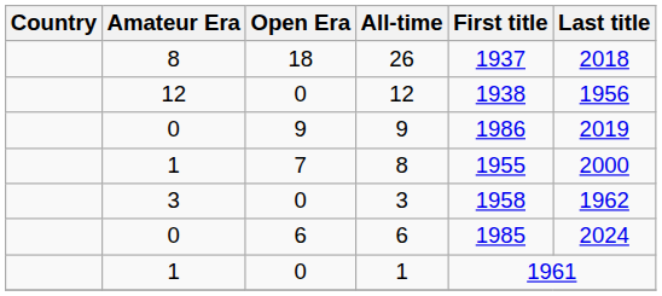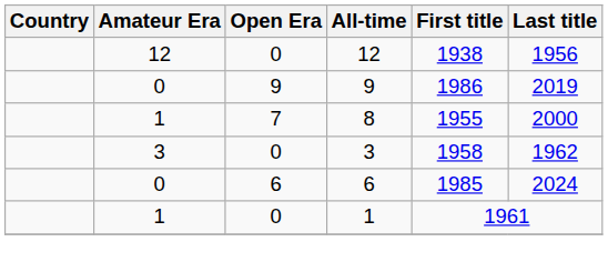 <table class="wikitable sortable">
 <tr>
 <th>Country</th>
 <th>Amateur Era</th>
 <th>Open Era</th>
 <th>All-time</th>
 <th>First title</th>
 <th>Last title</th>
-</tr>
-<tr>
-<td></td>
-<td align="center">8</td>
-<td align="center">18</td>
-<td align="center">26</td>
-<td align="center"><a href='#'>1937</a></td>
-<td align="center"><a href='#'>2018</a></td>
 </tr>
 <tr>
 <td></td>
 <td align="center">12</td>
 <td align="center">0</td>
 <td align="center">12</td>
 <td align="center"><a href='#'>1938</a></td>
 <td align="center"><a href='#'>1956</a></td>
 </tr>
 <tr>
 <td></td>
 <td align="center">0</td>
 <td align="center">9</td>
 <td align="center">9</td>
 <td align="center"><a href='#'>1986</a></td>
 <td align="center"><a href='#'>2019</a></td>
 </tr>
 <tr>
 <td></td>
 <td align="center">1</td>
 <td align="center">7</td>
 <td align="center">8</td>
 <td align="center"><a href='#'>1955</a></td>
 <td align="center"><a href='#'>2000</a></td>
 </tr>
 <tr>
 <td></td>
 <td align="center">3</td>
 <td align="center">0</td>
 <td align="center">3</td>
 <td align="center"><a href='#'>1958</a></td>
 <td align="center"><a href='#'>1962</a></td>
 </tr>
 <tr>
 <td></td>
 <td align="center">0</td>
 <td align="center">6</td>
 <td align="center">6</td>
 <td align="center"><a href='#'>1985</a></td>
 <td align="center"><a href='#'>2024</a></td>
 </tr>
 <tr>
 <td></td>
 <td align="center">1</td>
 <td align="center">0</td>
 <td align="center">1</td>
 <td colspan="2" align="center"><a href='#'>1961</a></td>
 </tr>
 <tr>
 </tr>
 </table>
